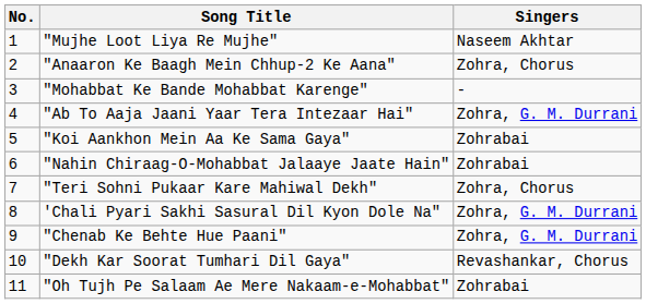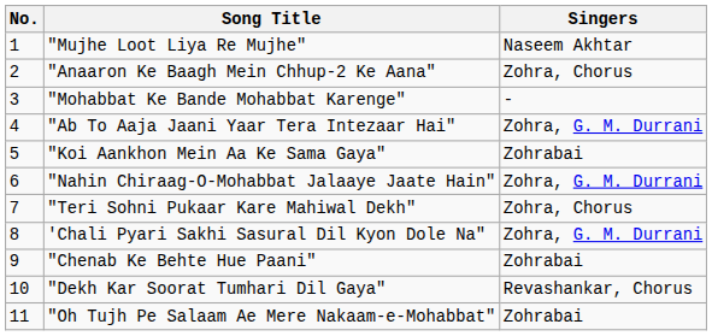 <table class="wikitable">
 <tr>
 <th>No.</th>
 <th>Song Title</th>
 <th>Singers</th>
 </tr>
 <tr>
 <td>1</td>
 <td>"Mujhe Loot Liya Re Mujhe"</td>
 <td>Naseem Akhtar</td>
 </tr>
 <tr>
 <td>2</td>
 <td>"Anaaron Ke Baagh Mein Chhup-2 Ke Aana"</td>
 <td>Zohra, Chorus</td>
 </tr>
 <tr>
 <td>3</td>
 <td>"Mohabbat Ke Bande Mohabbat Karenge"</td>
 <td ?>-</td>
 </tr>
 <tr>
 <td>4</td>
 <td>"Ab To Aaja Jaani Yaar Tera Intezaar Hai"</td>
 <td>Zohra, <a href='#'>G. M. Durrani</a></td>
 </tr>
 <tr>
 <td>5</td>
 <td>"Koi Aankhon Mein Aa Ke Sama Gaya"</td>
 <td>Zohrabai</td>
 </tr>
 <tr>
 <td>6</td>
 <td>"Nahin Chiraag-O-Mohabbat Jalaaye Jaate Hain"</td>
-<td>Zohrabai</td>
+<td>Zohra, <a href='#'>G. M. Durrani</a></td>
 </tr>
 <tr>
 <td>7</td>
 <td>"Teri Sohni Pukaar Kare Mahiwal Dekh"</td>
 <td>Zohra, Chorus</td>
 </tr>
 <tr>
 <td>8</td>
 <td>'Chali Pyari Sakhi Sasural Dil Kyon Dole Na"</td>
 <td>Zohra, <a href='#'>G. M. Durrani</a></td>
 </tr>
 <tr>
 <td>9</td>
 <td>"Chenab Ke Behte Hue Paani"</td>
-<td>Zohra, <a href='#'>G. M. Durrani</a></td>
+<td>Zohrabai</td>
 </tr>
 <tr>
 <td>10</td>
 <td>"Dekh Kar Soorat Tumhari Dil Gaya"</td>
 <td>Revashankar, Chorus</td>
 </tr>
 <tr>
 <td>11</td>
 <td>"Oh Tujh Pe Salaam Ae Mere Nakaam-e-Mohabbat"</td>
 <td>Zohrabai</td>
 </tr>
 </table>
